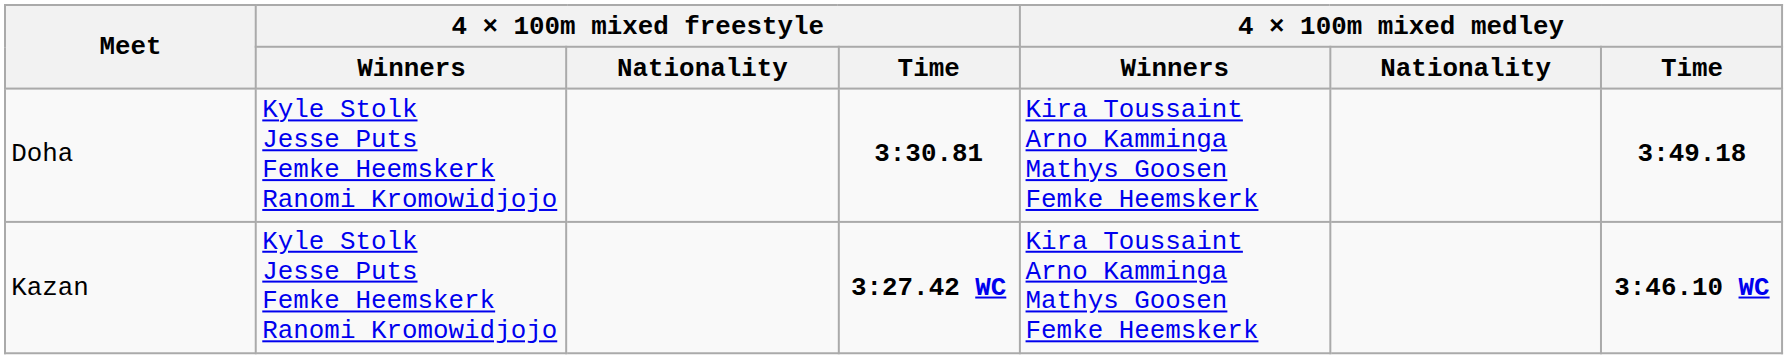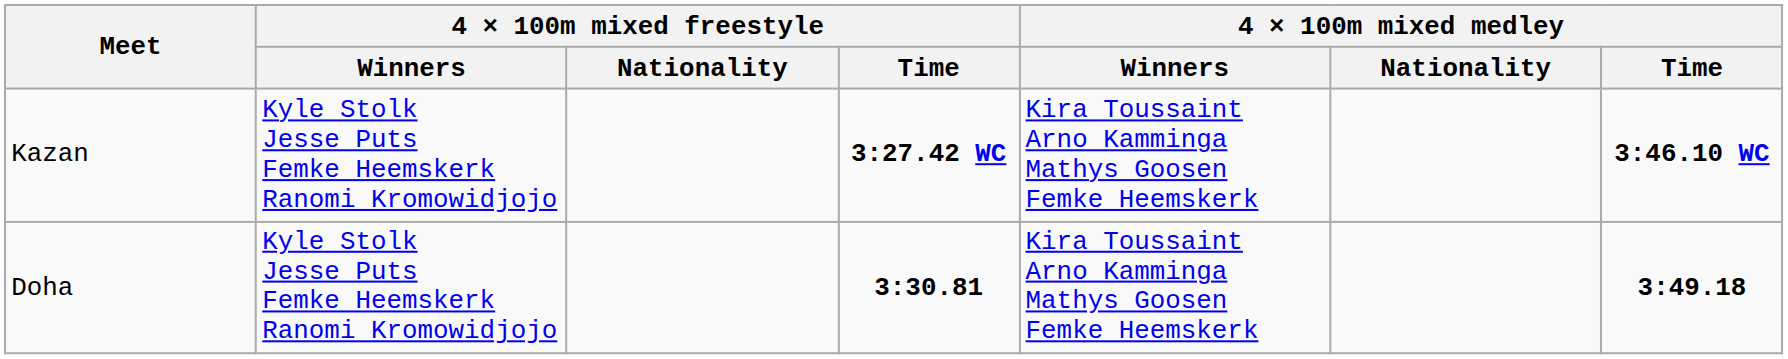 <table class="wikitable">
 <tr>
 <th width=120 rowspan=2>Meet</th>
 <th colspan=3>4 × 100m mixed freestyle</th>
 <th colspan=3>4 × 100m mixed medley</th>
 </tr>
 <tr>
 <th width=150>Winners</th>
 <th width=130>Nationality</th>
 <th width=85>Time</th>
 <th width=150>Winners</th>
 <th width=130>Nationality</th>
 <th width=85>Time</th>
 </tr>
 <tr>
+<td>Kazan</td>
+<td><a href='#'>Kyle Stolk</a><br><a href='#'>Jesse Puts</a><br><a href='#'>Femke Heemskerk</a><br><a href='#'>Ranomi Kromowidjojo</a></td>
+<td></td>
+<td align=center><strong>3:27.42 <a href='#'>WC</a></strong></td>
+<td><a href='#'>Kira Toussaint</a><br><a href='#'>Arno Kamminga</a><br><a href='#'>Mathys Goosen</a><br><a href='#'>Femke Heemskerk</a></td>
+<td></td>
+<td align=center><strong>3:46.10 <a href='#'>WC</a></strong></td>
+</tr>
+<tr>
 <td>Doha</td>
 <td><a href='#'>Kyle Stolk</a><br><a href='#'>Jesse Puts</a><br><a href='#'>Femke Heemskerk</a><br><a href='#'>Ranomi Kromowidjojo</a></td>
 <td></td>
 <td align=center><strong>3:30.81</strong></td>
 <td><a href='#'>Kira Toussaint</a><br><a href='#'>Arno Kamminga</a><br><a href='#'>Mathys Goosen</a><br><a href='#'>Femke Heemskerk</a></td>
 <td></td>
 <td align=center><strong>3:49.18</strong></td>
 </tr>
-<tr>
-<td>Kazan</td>
-<td><a href='#'>Kyle Stolk</a><br><a href='#'>Jesse Puts</a><br><a href='#'>Femke Heemskerk</a><br><a href='#'>Ranomi Kromowidjojo</a></td>
-<td></td>
-<td align=center><strong>3:27.42 <a href='#'>WC</a></strong></td>
-<td><a href='#'>Kira Toussaint</a><br><a href='#'>Arno Kamminga</a><br><a href='#'>Mathys Goosen</a><br><a href='#'>Femke Heemskerk</a></td>
-<td></td>
-<td align=center><strong>3:46.10 <a href='#'>WC</a></strong></td>
-</tr>
 </table>
